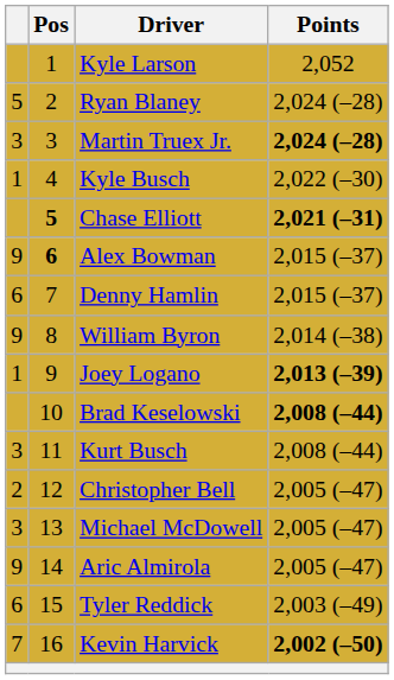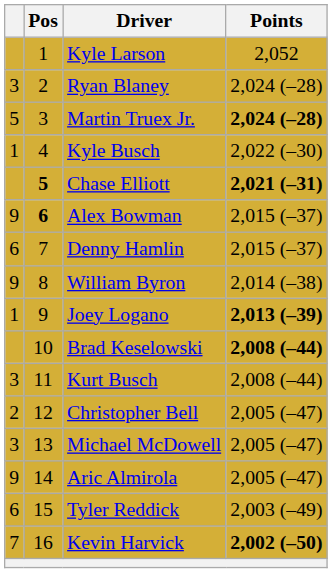 <table class="wikitable" style="font-size: 95%">
 <tr>
 <th></th>
 <th>Pos</th>
 <th>Driver</th>
 <th>Points</th>
 </tr>
 <tr style="background:#D4AF37;">
 <td align="left"></td>
 <td style="text-align:center;">1</td>
 <td><a href='#'>Kyle Larson</a></td>
 <td style="text-align:center;">2,052</td>
 </tr>
 <tr style="background:#D4AF37;">
-<td align="left"> 5</td>
+<td align="left"> 3</td>
 <td style="text-align:center;">2</td>
 <td><a href='#'>Ryan Blaney</a></td>
 <td style="text-align:center;">2,024 (–28)</td>
 </tr>
 <tr style="background:#D4AF37;">
-<td align="left"> 3</td>
+<td align="left"> 5</td>
 <td style="text-align:center;">3</td>
 <td><a href='#'>Martin Truex Jr.</a></td>
 <td style="text-align:center;"><strong>2,024 (–28)</strong></td>
 </tr>
 <tr style="background:#D4AF37;">
 <td align="left"> 1</td>
 <td style="text-align:center;">4</td>
 <td><a href='#'>Kyle Busch</a></td>
 <td style="text-align:center;">2,022 (–30)</td>
 </tr>
 <tr style="background:#D4AF37;">
 <td align="left"></td>
 <td style="text-align:center;"><strong>5</strong></td>
 <td><a href='#'>Chase Elliott</a></td>
 <td style="text-align:center;"><strong>2,021 (–31)</strong></td>
 </tr>
 <tr style="background:#D4AF37;">
 <td align="left"> 9</td>
 <td style="text-align:center;"><strong>6</strong></td>
 <td><a href='#'>Alex Bowman</a></td>
 <td style="text-align:center;">2,015 (–37)</td>
 </tr>
 <tr style="background:#D4AF37;">
 <td align="left"> 6</td>
 <td style="text-align:center;">7</td>
 <td><a href='#'>Denny Hamlin</a></td>
 <td style="text-align:center;">2,015 (–37)</td>
 </tr>
 <tr style="background:#D4AF37;">
 <td align="left"> 9</td>
 <td style="text-align:center;">8</td>
 <td><a href='#'>William Byron</a></td>
 <td style="text-align:center;">2,014 (–38)</td>
 </tr>
 <tr style="background:#D4AF37;">
 <td align="left"> 1</td>
 <td style="text-align:center;">9</td>
 <td><a href='#'>Joey Logano</a></td>
 <td style="text-align:center;"><strong>2,013 (–39)</strong></td>
 </tr>
 <tr style="background:#D4AF37;">
 <td align="left"></td>
 <td style="text-align:center;">10</td>
 <td><a href='#'>Brad Keselowski</a></td>
 <td style="text-align:center;"><strong>2,008 (–44)</strong></td>
 </tr>
 <tr style="background:#D4AF37;">
 <td align="left"> 3</td>
 <td style="text-align:center;">11</td>
 <td><a href='#'>Kurt Busch</a></td>
 <td style="text-align:center;">2,008 (–44)</td>
 </tr>
 <tr style="background:#D4AF37;">
 <td align="left"> 2</td>
 <td style="text-align:center;">12</td>
 <td><a href='#'>Christopher Bell</a></td>
 <td style="text-align:center;">2,005 (–47)</td>
 </tr>
 <tr style="background:#D4AF37;">
 <td align="left"> 3</td>
 <td style="text-align:center;">13</td>
 <td><a href='#'>Michael McDowell</a></td>
 <td style="text-align:center;">2,005 (–47)</td>
 </tr>
 <tr style="background:#D4AF37;">
 <td align="left"> 9</td>
 <td style="text-align:center;">14</td>
 <td><a href='#'>Aric Almirola</a></td>
 <td style="text-align:center;">2,005 (–47)</td>
 </tr>
 <tr style="background:#D4AF37;">
 <td align="left"> 6</td>
 <td style="text-align:center;">15</td>
 <td><a href='#'>Tyler Reddick</a></td>
 <td style="text-align:center;">2,003 (–49)</td>
 </tr>
 <tr style="background:#D4AF37;">
 <td align="left"> 7</td>
 <td style="text-align:center;">16</td>
 <td><a href='#'>Kevin Harvick</a></td>
 <td style="text-align:center;"><strong>2,002 (–50)</strong></td>
 </tr>
 <tr class="sortbottom">
 <th colspan="9"></th>
 </tr>
 </table>
